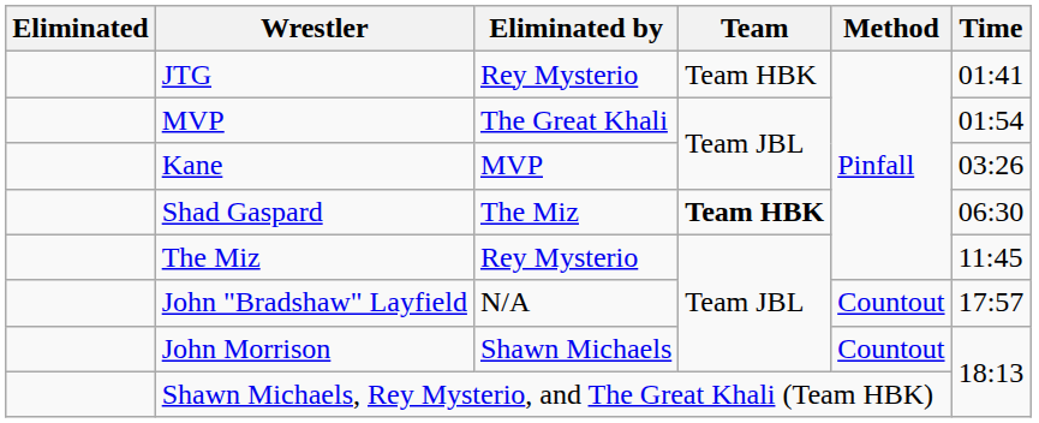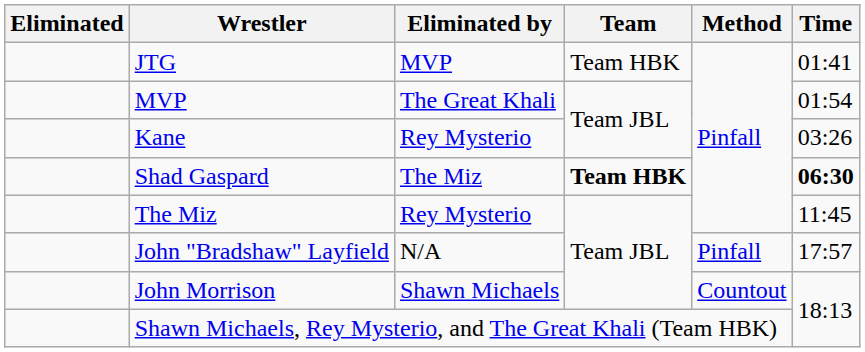 <table class="wikitable sortable">
 <tr>
 <th>Eliminated</th>
 <th>Wrestler</th>
 <th>Eliminated by</th>
 <th>Team</th>
 <th>Method</th>
 <th>Time</th>
 </tr>
 <tr>
 <td></td>
 <td><a href='#'>JTG</a></td>
-<td><a href='#'>Rey Mysterio</a></td>
+<td><a href='#'>MVP</a></td>
 <td>Team HBK</td>
 <td rowspan=5><a href='#'>Pinfall</a></td>
 <td>01:41</td>
 </tr>
 <tr>
 <td></td>
 <td><a href='#'>MVP</a></td>
 <td><a href='#'>The Great Khali</a></td>
 <td rowspan=2>Team JBL</td>
 <td>01:54</td>
 </tr>
 <tr>
 <td></td>
 <td><a href='#'>Kane</a></td>
-<td><a href='#'>MVP</a></td>
+<td><a href='#'>Rey Mysterio</a></td>
 <td>03:26</td>
 </tr>
 <tr>
 <td></td>
 <td><a href='#'>Shad Gaspard</a></td>
 <td><a href='#'>The Miz</a></td>
 <td><strong>Team HBK</strong></td>
-<td>06:30</td>
+<td><strong>06:30</strong></td>
 </tr>
 <tr>
 <td></td>
 <td><a href='#'>The Miz</a></td>
 <td><a href='#'>Rey Mysterio</a></td>
 <td rowspan=3>Team JBL</td>
 <td>11:45</td>
 </tr>
 <tr>
 <td></td>
 <td><a href='#'>John "Bradshaw" Layfield</a></td>
 <td>N/A</td>
-<td><a href='#'>Countout</a></td>
+<td><a href='#'>Pinfall</a></td>
 <td>17:57</td>
 </tr>
 <tr>
 <td></td>
 <td><a href='#'>John Morrison</a></td>
 <td><a href='#'>Shawn Michaels</a></td>
 <td><a href='#'>Countout</a></td>
 <td rowspan=2>18:13</td>
 </tr>
 <tr>
 <td></td>
 <td colspan="4"><a href='#'>Shawn Michaels</a>, <a href='#'>Rey Mysterio</a>, and <a href='#'>The Great Khali</a> (Team HBK)</td>
 </tr>
 </table>
